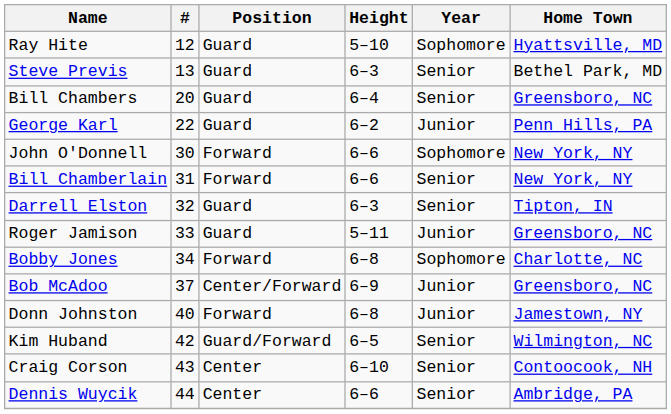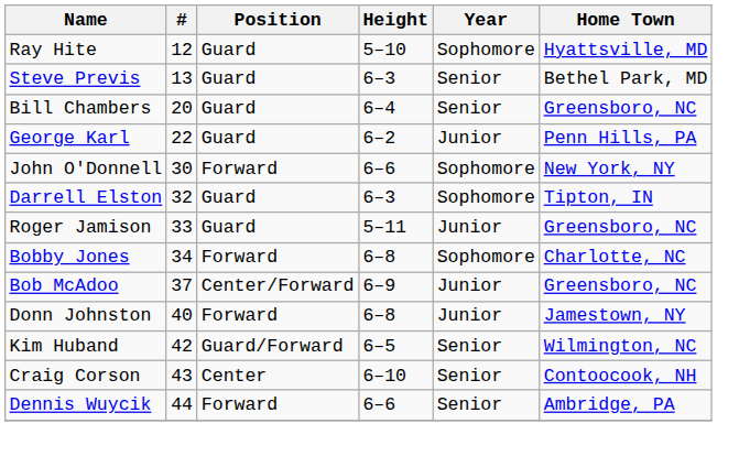 <table class="wikitable" style="text-align: left;">
 <tr>
 <th>Name</th>
 <th>#</th>
 <th>Position</th>
 <th>Height</th>
 <th>Year</th>
 <th>Home Town</th>
 </tr>
 <tr>
 <td>Ray Hite</td>
 <td>12</td>
 <td>Guard</td>
 <td>5–10</td>
 <td>Sophomore</td>
 <td><a href='#'>Hyattsville, MD</a></td>
 </tr>
 <tr>
 <td><a href='#'>Steve Previs</a></td>
 <td>13</td>
 <td>Guard</td>
 <td>6–3</td>
 <td>Senior</td>
 <td>Bethel Park, MD</td>
 </tr>
 <tr>
 <td>Bill Chambers</td>
 <td>20</td>
 <td>Guard</td>
 <td>6–4</td>
 <td>Senior</td>
 <td><a href='#'>Greensboro, NC</a></td>
 </tr>
 <tr>
 <td><a href='#'>George Karl</a></td>
 <td>22</td>
 <td>Guard</td>
 <td>6–2</td>
 <td>Junior</td>
 <td><a href='#'>Penn Hills, PA</a></td>
 </tr>
 <tr>
 <td>John O'Donnell</td>
 <td>30</td>
 <td>Forward</td>
 <td>6–6</td>
 <td>Sophomore</td>
 <td><a href='#'>New York, NY</a></td>
 </tr>
 <tr>
-<td><a href='#'>Bill Chamberlain</a></td>
-<td>31</td>
-<td>Forward</td>
-<td>6–6</td>
-<td>Senior</td>
-<td><a href='#'>New York, NY</a></td>
-</tr>
-<tr>
 <td><a href='#'>Darrell Elston</a></td>
 <td>32</td>
 <td>Guard</td>
 <td>6–3</td>
-<td>Senior</td>
+<td>Sophomore</td>
 <td><a href='#'>Tipton, IN</a></td>
 </tr>
 <tr>
 <td>Roger Jamison</td>
 <td>33</td>
 <td>Guard</td>
 <td>5–11</td>
 <td>Junior</td>
 <td><a href='#'>Greensboro, NC</a></td>
 </tr>
 <tr>
 <td><a href='#'>Bobby Jones</a></td>
 <td>34</td>
 <td>Forward</td>
 <td>6–8</td>
 <td>Sophomore</td>
 <td><a href='#'>Charlotte, NC</a></td>
 </tr>
 <tr>
 <td><a href='#'>Bob McAdoo</a></td>
 <td>37</td>
 <td>Center/Forward</td>
 <td>6–9</td>
 <td>Junior</td>
 <td><a href='#'>Greensboro, NC</a></td>
 </tr>
 <tr>
 <td>Donn Johnston</td>
 <td>40</td>
 <td>Forward</td>
 <td>6–8</td>
 <td>Junior</td>
 <td><a href='#'>Jamestown, NY</a></td>
 </tr>
 <tr>
 <td>Kim Huband</td>
 <td>42</td>
 <td>Guard/Forward</td>
 <td>6–5</td>
 <td>Senior</td>
 <td><a href='#'>Wilmington, NC</a></td>
 </tr>
 <tr>
 <td>Craig Corson</td>
 <td>43</td>
 <td>Center</td>
 <td>6–10</td>
 <td>Senior</td>
 <td><a href='#'>Contoocook, NH</a></td>
 </tr>
 <tr>
 <td><a href='#'>Dennis Wuycik</a></td>
 <td>44</td>
-<td>Center</td>
+<td>Forward</td>
 <td>6–6</td>
 <td>Senior</td>
 <td><a href='#'>Ambridge, PA</a></td>
 </tr>
 <tr>
 </tr>
 </table>
